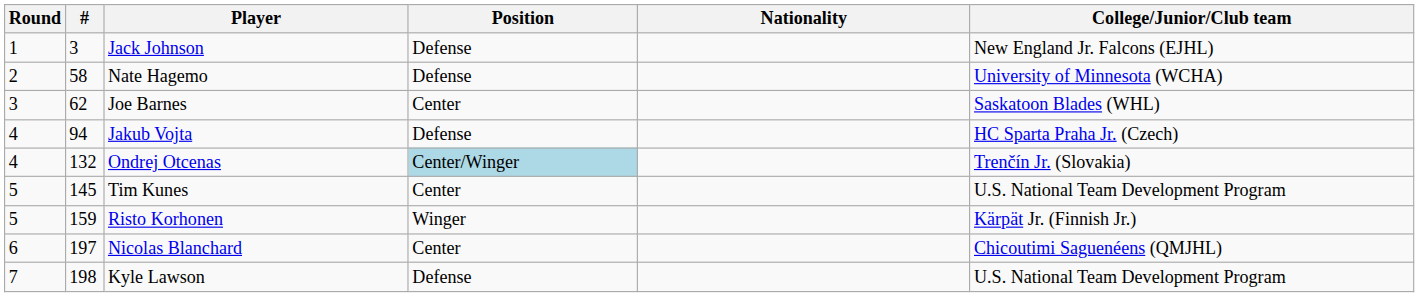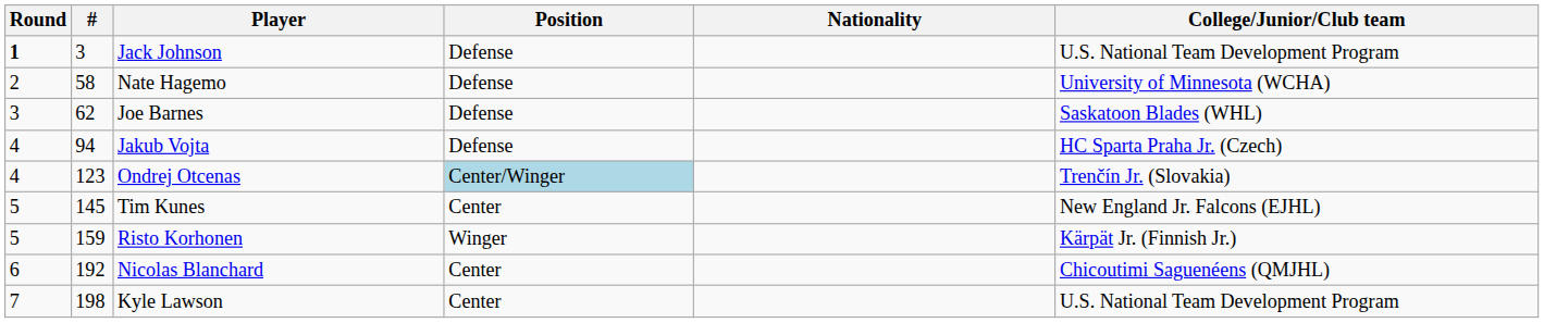 <table class="wikitable">
 <tr>
 <th bgcolor="#DDDDFF" width="2.75%">Round</th>
 <th bgcolor="#DDDDFF" width="2.75%">#</th>
 <th bgcolor="#DDDDFF" width="22.0%">Player</th>
 <th bgcolor="#DDDDFF" width="16.5%">Position</th>
 <th bgcolor="#DDDDFF" width="24.0%">Nationality</th>
 <th bgcolor="#DDDDFF" width="100.0%">College/Junior/Club team</th>
 </tr>
 <tr>
-<td>1</td>
+<td><strong>1</strong></td>
 <td>3</td>
 <td><a href='#'>Jack Johnson</a></td>
 <td>Defense</td>
 <td></td>
-<td>New England Jr. Falcons (EJHL)</td>
+<td>U.S. National Team Development Program</td>
 </tr>
 <tr>
 <td>2</td>
 <td>58</td>
 <td>Nate Hagemo</td>
 <td>Defense</td>
 <td></td>
 <td><a href='#'>University of Minnesota</a> (WCHA)</td>
 </tr>
 <tr>
 <td>3</td>
 <td>62</td>
 <td>Joe Barnes</td>
-<td>Center</td>
+<td>Defense</td>
 <td></td>
 <td><a href='#'>Saskatoon Blades</a> (WHL)</td>
 </tr>
 <tr>
 <td>4</td>
 <td>94</td>
 <td><a href='#'>Jakub Vojta</a></td>
 <td>Defense</td>
 <td></td>
 <td><a href='#'>HC Sparta Praha Jr.</a> (Czech)</td>
 </tr>
 <tr>
 <td>4</td>
-<td>132</td>
+<td>123</td>
 <td><a href='#'>Ondrej Otcenas</a></td>
 <td style="background: lightblue;">Center/Winger</td>
 <td></td>
 <td><a href='#'>Trenčín Jr.</a> (Slovakia)</td>
 </tr>
 <tr>
 <td>5</td>
 <td>145</td>
 <td>Tim Kunes</td>
 <td>Center</td>
 <td></td>
-<td>U.S. National Team Development Program</td>
+<td>New England Jr. Falcons (EJHL)</td>
 </tr>
 <tr>
 <td>5</td>
 <td>159</td>
 <td><a href='#'>Risto Korhonen</a></td>
 <td>Winger</td>
 <td></td>
 <td><a href='#'>Kärpät</a> Jr. (Finnish Jr.)</td>
 </tr>
 <tr>
 <td>6</td>
-<td>197</td>
+<td>192</td>
 <td><a href='#'>Nicolas Blanchard</a></td>
 <td>Center</td>
 <td></td>
 <td><a href='#'>Chicoutimi Saguenéens</a> (QMJHL)</td>
 </tr>
 <tr>
 <td>7</td>
 <td>198</td>
 <td>Kyle Lawson</td>
-<td>Defense</td>
+<td>Center</td>
 <td></td>
 <td>U.S. National Team Development Program</td>
 </tr>
 </table>
